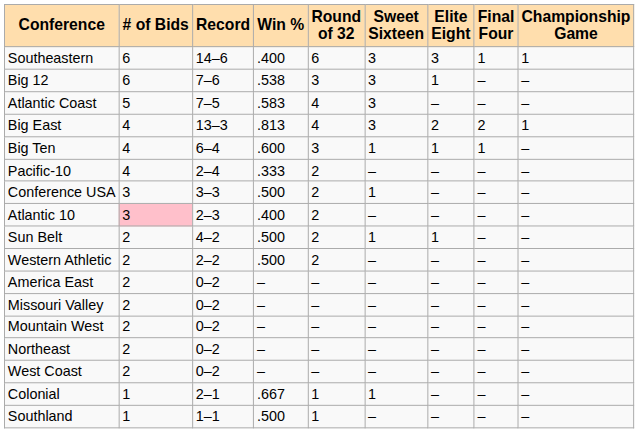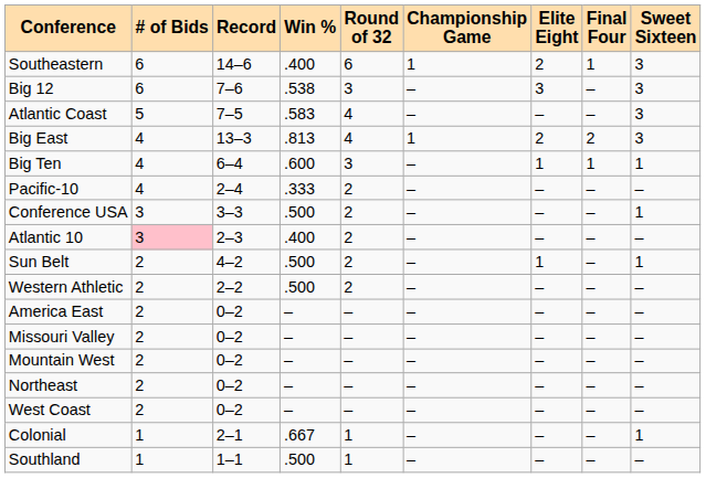 <table class="wikitable sortable">
 <tr>
 <th style="background-color:#FFDEAD;">Conference</th>
 <th style="background-color:#FFDEAD;"># of Bids</th>
 <th style="background-color:#FFDEAD;">Record</th>
 <th style="background-color:#FFDEAD;">Win %</th>
 <th style="background-color:#FFDEAD;">Round<br> of 32</th>
-<th style="background-color:#FFDEAD;">Sweet<br> Sixteen</th>
+<th style="background-color:#FFDEAD;">Championship<br> Game</th>
 <th style="background-color:#FFDEAD;">Elite<br> Eight</th>
 <th style="background-color:#FFDEAD;">Final<br> Four</th>
-<th style="background-color:#FFDEAD;">Championship<br> Game</th>
+<th style="background-color:#FFDEAD;">Sweet<br> Sixteen</th>
 </tr>
 <tr style="font-size:11pt" valign="bottom">
 <td height="15">Southeastern</td>
 <td>6</td>
 <td>14–6</td>
 <td>.400</td>
 <td>6</td>
+<td>1</td>
+<td>2</td>
+<td>1</td>
 <td>3</td>
-<td>3</td>
-<td>1</td>
-<td>1</td>
 </tr>
 <tr style="font-size:11pt" valign="bottom">
 <td height="15">Big 12</td>
 <td>6</td>
 <td>7–6</td>
 <td>.538</td>
 <td>3</td>
+<td>–</td>
 <td>3</td>
-<td>1</td>
 <td>–</td>
-<td>–</td>
+<td>3</td>
 </tr>
 <tr style="font-size:11pt" valign="bottom">
 <td height="15">Atlantic Coast</td>
 <td>5</td>
 <td>7–5</td>
 <td>.583</td>
 <td>4</td>
-<td>3</td>
 <td>–</td>
 <td>–</td>
 <td>–</td>
+<td>3</td>
 </tr>
 <tr style="font-size:11pt" valign="bottom">
 <td height="15">Big East</td>
 <td>4</td>
 <td>13–3</td>
 <td>.813</td>
 <td>4</td>
-<td>3</td>
+<td>1</td>
 <td>2</td>
 <td>2</td>
-<td>1</td>
+<td>3</td>
 </tr>
 <tr style="font-size:11pt" valign="bottom">
 <td height="15">Big Ten</td>
 <td>4</td>
 <td>6–4</td>
 <td>.600</td>
 <td>3</td>
+<td>–</td>
 <td>1</td>
 <td>1</td>
 <td>1</td>
-<td>–</td>
 </tr>
 <tr style="font-size:11pt" valign="bottom">
 <td height="15">Pacific-10</td>
 <td>4</td>
 <td>2–4</td>
 <td>.333</td>
 <td>2</td>
 <td>–</td>
 <td>–</td>
 <td>–</td>
 <td>–</td>
 </tr>
 <tr style="font-size:11pt" valign="bottom">
 <td height="15">Conference USA</td>
 <td>3</td>
 <td>3–3</td>
 <td>.500</td>
 <td>2</td>
-<td>1</td>
 <td>–</td>
 <td>–</td>
 <td>–</td>
+<td>1</td>
 </tr>
 <tr style="font-size:11pt" valign="bottom">
 <td height="15">Atlantic 10</td>
 <td style="background: pink;">3</td>
 <td>2–3</td>
 <td>.400</td>
 <td>2</td>
 <td>–</td>
 <td>–</td>
 <td>–</td>
 <td>–</td>
 </tr>
 <tr style="font-size:11pt" valign="bottom">
 <td height="15">Sun Belt</td>
 <td>2</td>
 <td>4–2</td>
 <td>.500</td>
 <td>2</td>
-<td>1</td>
+<td>–</td>
 <td>1</td>
 <td>–</td>
-<td>–</td>
+<td>1</td>
 </tr>
 <tr style="font-size:11pt" valign="bottom">
 <td height="15">Western Athletic</td>
 <td>2</td>
 <td>2–2</td>
 <td>.500</td>
 <td>2</td>
 <td>–</td>
 <td>–</td>
 <td>–</td>
 <td>–</td>
 </tr>
 <tr style="font-size:11pt" valign="bottom">
 <td height="15">America East</td>
 <td>2</td>
 <td>0–2</td>
 <td>–</td>
 <td>–</td>
 <td>–</td>
 <td>–</td>
 <td>–</td>
 <td>–</td>
 </tr>
 <tr style="font-size:11pt" valign="bottom">
 <td height="15">Missouri Valley</td>
 <td>2</td>
 <td>0–2</td>
 <td>–</td>
 <td>–</td>
 <td>–</td>
 <td>–</td>
 <td>–</td>
 <td>–</td>
 </tr>
 <tr style="font-size:11pt" valign="bottom">
 <td height="15">Mountain West</td>
 <td>2</td>
 <td>0–2</td>
 <td>–</td>
 <td>–</td>
 <td>–</td>
 <td>–</td>
 <td>–</td>
 <td>–</td>
 </tr>
 <tr style="font-size:11pt" valign="bottom">
 <td height="15">Northeast</td>
 <td>2</td>
 <td>0–2</td>
 <td>–</td>
 <td>–</td>
 <td>–</td>
 <td>–</td>
 <td>–</td>
 <td>–</td>
 </tr>
 <tr style="font-size:11pt" valign="bottom">
 <td height="15">West Coast</td>
 <td>2</td>
 <td>0–2</td>
 <td>–</td>
 <td>–</td>
 <td>–</td>
 <td>–</td>
 <td>–</td>
 <td>–</td>
 </tr>
 <tr style="font-size:11pt" valign="bottom">
 <td height="15">Colonial</td>
 <td>1</td>
 <td>2–1</td>
 <td>.667</td>
 <td>1</td>
-<td>1</td>
 <td>–</td>
 <td>–</td>
 <td>–</td>
+<td>1</td>
 </tr>
 <tr style="font-size:11pt" valign="bottom">
 <td height="15">Southland</td>
 <td>1</td>
 <td>1–1</td>
 <td>.500</td>
 <td>1</td>
 <td>–</td>
 <td>–</td>
 <td>–</td>
 <td>–</td>
 </tr>
 </table>
